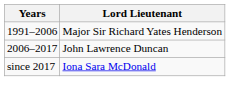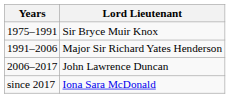 <table class="wikitable">
 <tr>
 <th>Years</th>
 <th>Lord Lieutenant</th>
+</tr>
+<tr>
+<td>1975–1991</td>
+<td>Sir Bryce Muir Knox</td>
 </tr>
 <tr>
 <td>1991–2006</td>
 <td>Major Sir Richard Yates Henderson</td>
 </tr>
 <tr>
 <td>2006–2017</td>
 <td>John Lawrence Duncan</td>
 </tr>
 <tr>
 <td>since 2017</td>
 <td><a href='#'>Iona Sara McDonald</a></td>
 </tr>
 </table>
